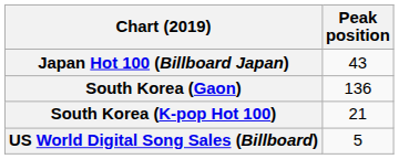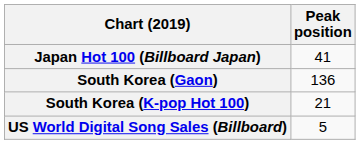 <table class="wikitable sortable plainrowheaders" style="text-align:center">
 <tr>
 <th scope="col">Chart (2019)</th>
 <th scope="col">Peak<br>position</th>
 </tr>
 <tr>
 <th scope="row">Japan <a href='#'>Hot 100</a> (<em>Billboard Japan</em>)</th>
-<td>43</td>
+<td>41</td>
 </tr>
 <tr>
 <th scope="row">South Korea (<a href='#'>Gaon</a>)</th>
 <td>136</td>
 </tr>
 <tr>
 <th scope="row">South Korea (<a href='#'>K-pop Hot 100</a>)</th>
 <td>21</td>
 </tr>
 <tr>
 <th scope="row">US <a href='#'>World Digital Song Sales</a> (<em>Billboard</em>)</th>
 <td>5</td>
 </tr>
 </table>
